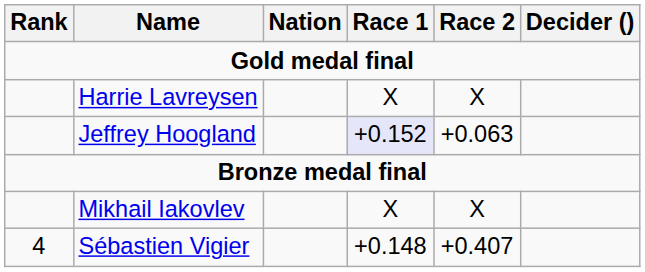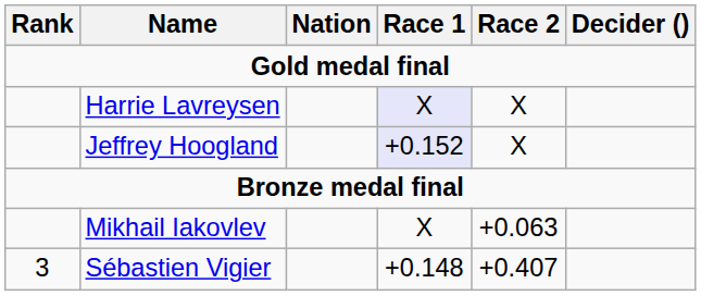 <table class="wikitable" style="text-align:center">
 <tr>
 <th>Rank</th>
 <th>Name</th>
 <th>Nation</th>
 <th>Race 1</th>
 <th>Race 2</th>
 <th>Decider ()</th>
 </tr>
 <tr>
 <td colspan=6><strong>Gold medal final</strong></td>
 </tr>
 <tr>
 <td></td>
 <td align=left><a href='#'>Harrie Lavreysen</a></td>
 <td align=left></td>
-<td>X</td>
+<td style="background: lavender;">X</td>
 <td>X</td>
 <td></td>
 </tr>
 <tr>
 <td></td>
 <td align=left><a href='#'>Jeffrey Hoogland</a></td>
 <td align=left></td>
 <td style="background: lavender;">+0.152</td>
-<td>+0.063</td>
+<td>X</td>
 <td></td>
 </tr>
 <tr>
 <td colspan=6><strong>Bronze medal final</strong></td>
 </tr>
 <tr>
 <td></td>
 <td align=left><a href='#'>Mikhail Iakovlev</a></td>
 <td align=left></td>
 <td>X</td>
-<td>X</td>
+<td>+0.063</td>
 <td></td>
 </tr>
 <tr>
-<td>4</td>
+<td>3</td>
 <td align=left><a href='#'>Sébastien Vigier</a></td>
 <td align=left></td>
 <td>+0.148</td>
 <td>+0.407</td>
 <td></td>
 </tr>
 </table>
